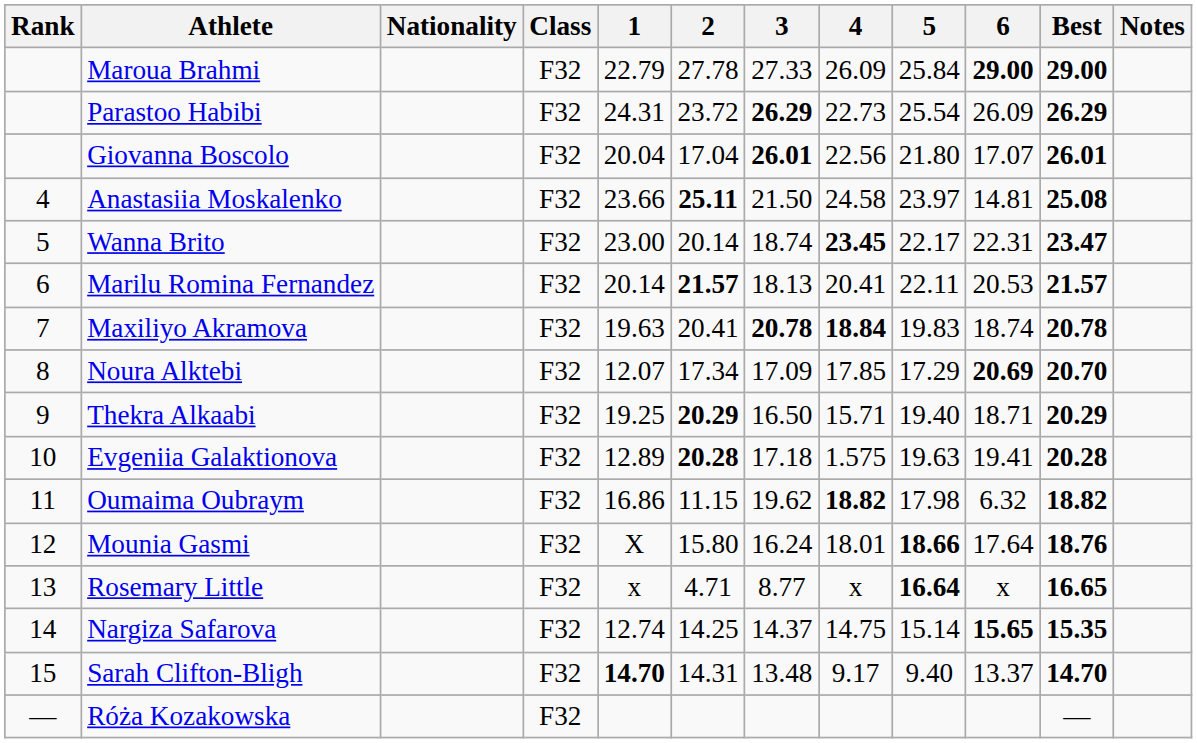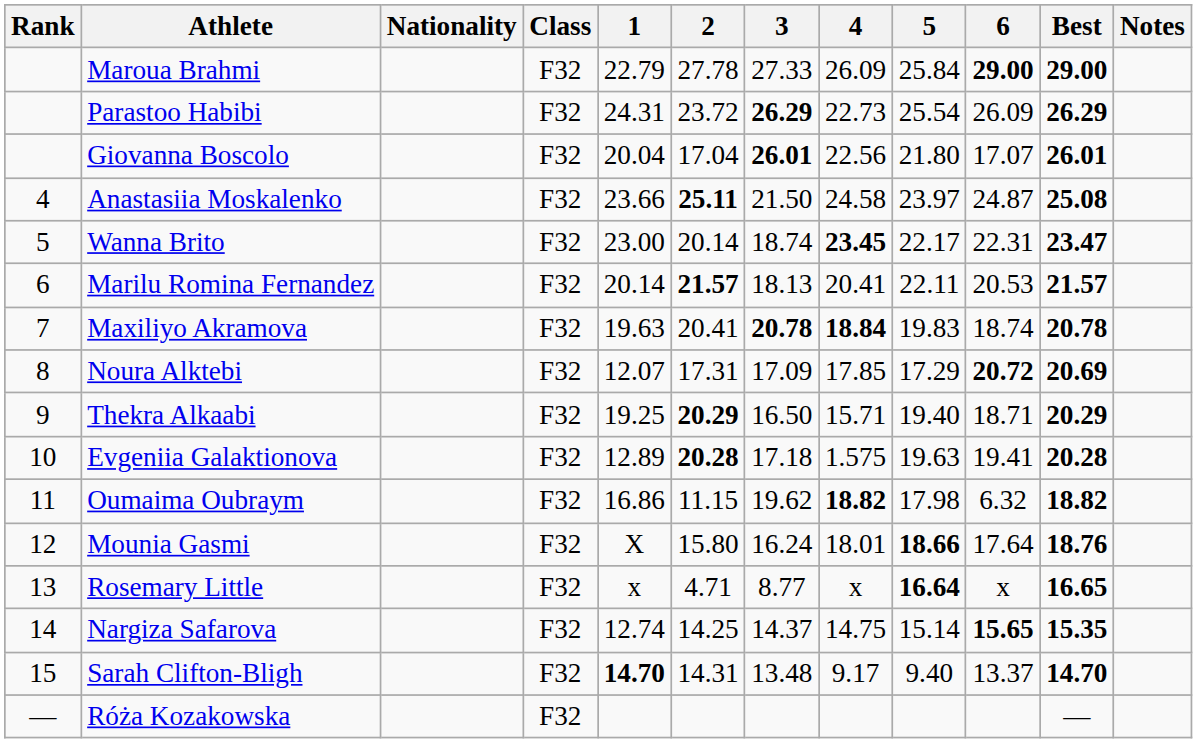 <table class="wikitable sortable" style="text-align:center">
 <tr>
 <th>Rank</th>
 <th>Athlete</th>
 <th>Nationality</th>
 <th>Class</th>
 <th>1</th>
 <th>2</th>
 <th>3</th>
 <th>4</th>
 <th>5</th>
 <th>6</th>
 <th>Best</th>
 <th>Notes</th>
 </tr>
 <tr>
 <td></td>
 <td align="left"><a href='#'>Maroua Brahmi</a></td>
 <td align="left"></td>
 <td>F32</td>
 <td>22.79</td>
 <td>27.78</td>
 <td>27.33</td>
 <td>26.09</td>
 <td>25.84</td>
 <td><strong>29.00</strong></td>
 <td><strong>29.00</strong></td>
 <td></td>
 </tr>
 <tr>
 <td></td>
 <td align="left"><a href='#'>Parastoo Habibi</a></td>
 <td align="left"></td>
 <td>F32</td>
 <td>24.31</td>
 <td>23.72</td>
 <td><strong>26.29</strong></td>
 <td>22.73</td>
 <td>25.54</td>
 <td>26.09</td>
 <td><strong>26.29</strong></td>
 <td></td>
 </tr>
 <tr>
 <td></td>
 <td align="left"><a href='#'>Giovanna Boscolo</a></td>
 <td align="left"></td>
 <td>F32</td>
 <td>20.04</td>
 <td>17.04</td>
 <td><strong>26.01</strong></td>
 <td>22.56</td>
 <td>21.80</td>
 <td>17.07</td>
 <td><strong>26.01</strong></td>
 <td></td>
 </tr>
 <tr>
 <td>4</td>
 <td align="left"><a href='#'>Anastasiia Moskalenko</a></td>
 <td align="left"></td>
 <td>F32</td>
 <td>23.66</td>
 <td><strong>25.11</strong></td>
 <td>21.50</td>
 <td>24.58</td>
 <td>23.97</td>
-<td>14.81</td>
+<td>24.87</td>
 <td><strong>25.08</strong></td>
 <td></td>
 </tr>
 <tr>
 <td>5</td>
 <td align="left"><a href='#'>Wanna Brito</a></td>
 <td align="left"></td>
 <td>F32</td>
 <td>23.00</td>
 <td>20.14</td>
 <td>18.74</td>
 <td><strong>23.45</strong></td>
 <td>22.17</td>
 <td>22.31</td>
 <td><strong>23.47</strong></td>
 <td></td>
 </tr>
 <tr>
 <td>6</td>
 <td align="left"><a href='#'>Marilu Romina Fernandez</a></td>
 <td align="left"></td>
 <td>F32</td>
 <td>20.14</td>
 <td><strong>21.57</strong></td>
 <td>18.13</td>
 <td>20.41</td>
 <td>22.11</td>
 <td>20.53</td>
 <td><strong>21.57</strong></td>
 <td></td>
 </tr>
 <tr>
 <td>7</td>
 <td align="left"><a href='#'>Maxiliyo Akramova</a></td>
 <td align="left"></td>
 <td>F32</td>
 <td>19.63</td>
 <td>20.41</td>
 <td><strong>20.78</strong></td>
 <td><strong>18.84</strong></td>
 <td>19.83</td>
 <td>18.74</td>
 <td><strong>20.78</strong></td>
 <td></td>
 </tr>
 <tr>
 <td>8</td>
 <td align="left"><a href='#'>Noura Alktebi</a></td>
 <td align="left"></td>
 <td>F32</td>
 <td>12.07</td>
-<td>17.34</td>
+<td>17.31</td>
 <td>17.09</td>
 <td>17.85</td>
 <td>17.29</td>
+<td><strong>20.72</strong></td>
 <td><strong>20.69</strong></td>
-<td><strong>20.70</strong></td>
 <td></td>
 </tr>
 <tr>
 <td>9</td>
 <td align="left"><a href='#'>Thekra Alkaabi</a></td>
 <td align="left"></td>
 <td>F32</td>
 <td>19.25</td>
 <td><strong>20.29</strong></td>
 <td>16.50</td>
 <td>15.71</td>
 <td>19.40</td>
 <td>18.71</td>
 <td><strong>20.29</strong></td>
 <td></td>
 </tr>
 <tr>
 <td>10</td>
 <td align="left"><a href='#'>Evgeniia Galaktionova</a></td>
 <td align="left"></td>
 <td>F32</td>
 <td>12.89</td>
 <td><strong>20.28</strong></td>
 <td>17.18</td>
 <td>1.575</td>
 <td>19.63</td>
 <td>19.41</td>
 <td><strong>20.28</strong></td>
 <td></td>
 </tr>
 <tr>
 <td>11</td>
 <td align="left"><a href='#'>Oumaima Oubraym</a></td>
 <td align="left"></td>
 <td>F32</td>
 <td>16.86</td>
 <td>11.15</td>
 <td>19.62</td>
 <td><strong>18.82</strong></td>
 <td>17.98</td>
 <td>6.32</td>
 <td><strong>18.82</strong></td>
 <td></td>
 </tr>
 <tr>
 <td>12</td>
 <td align="left"><a href='#'>Mounia Gasmi</a></td>
 <td align="left"></td>
 <td>F32</td>
 <td>X</td>
 <td>15.80</td>
 <td>16.24</td>
 <td>18.01</td>
 <td><strong>18.66</strong></td>
 <td>17.64</td>
 <td><strong>18.76</strong></td>
 <td></td>
 </tr>
 <tr>
 <td>13</td>
 <td align="left"><a href='#'>Rosemary Little</a></td>
 <td align="left"></td>
 <td>F32</td>
 <td>x</td>
 <td>4.71</td>
 <td>8.77</td>
 <td>x</td>
 <td><strong>16.64</strong></td>
 <td>x</td>
 <td><strong>16.65</strong></td>
 <td></td>
 </tr>
 <tr>
 <td>14</td>
 <td align="left"><a href='#'>Nargiza Safarova</a></td>
 <td align="left"></td>
 <td>F32</td>
 <td>12.74</td>
 <td>14.25</td>
 <td>14.37</td>
 <td>14.75</td>
 <td>15.14</td>
 <td><strong>15.65</strong></td>
 <td><strong>15.35</strong></td>
 <td></td>
 </tr>
 <tr>
 <td>15</td>
 <td align="left"><a href='#'>Sarah Clifton-Bligh</a></td>
 <td align="left"></td>
 <td>F32</td>
 <td><strong>14.70</strong></td>
 <td>14.31</td>
 <td>13.48</td>
 <td>9.17</td>
 <td>9.40</td>
 <td>13.37</td>
 <td><strong>14.70</strong></td>
 <td></td>
 </tr>
 <tr>
 <td>—</td>
 <td align="left"><a href='#'>Róża Kozakowska</a></td>
 <td align="left"></td>
 <td>F32</td>
 <td></td>
 <td></td>
 <td></td>
 <td></td>
 <td></td>
 <td></td>
 <td>—</td>
 <td></td>
 </tr>
 </table>
